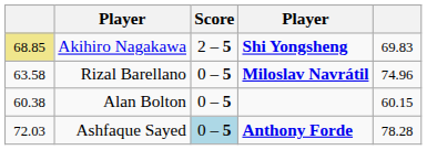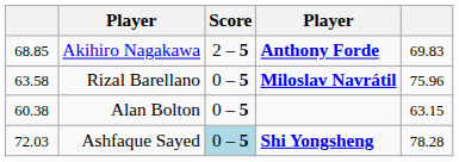 <table class="wikitable" style="font-size:90%">
 <tr>
 <th width=35px></th>
 <th>Player</th>
 <th>Score</th>
 <th>Player</th>
 <th width=35px></th>
 </tr>
 <tr>
-<td align=center style="background: khaki;"><small><span>68.85</span></small></td>
+<td align=center><small><span>68.85</span></small></td>
 <td align=right><a href='#'>Akihiro Nagakawa</a> </td>
 <td align=center>2 – <strong>5</strong></td>
-<td> <strong><a href='#'>Shi Yongsheng</a></strong></td>
+<td> <strong><a href='#'>Anthony Forde</a></strong></td>
 <td align=center><small><span>69.83</span></small></td>
 </tr>
 <tr>
 <td align=center><small><span>63.58</span></small></td>
 <td align=right>Rizal Barellano </td>
 <td align=center>0 – <strong>5</strong></td>
 <td>  <strong><a href='#'>Miloslav Navrátil</a></strong></td>
-<td align=center><small><span>74.96</span></small></td>
+<td align=center><small><span>75.96</span></small></td>
 </tr>
 <tr>
 <td align=center><small><span>60.38</span></small></td>
 <td align=right>Alan Bolton </td>
 <td align=center>0 – <strong>5</strong></td>
 <td></td>
-<td align=center><small><span>60.15</span></small></td>
+<td align=center><small><span>63.15</span></small></td>
 </tr>
 <tr>
 <td align=center><small><span>72.03</span></small></td>
 <td align=right>Ashfaque Sayed </td>
 <td align=center style="background: lightblue;">0 – <strong>5</strong></td>
-<td> <strong><a href='#'>Anthony Forde</a></strong></td>
+<td> <strong><a href='#'>Shi Yongsheng</a></strong></td>
 <td align=center><small><span>78.28</span></small></td>
 </tr>
 </table>
